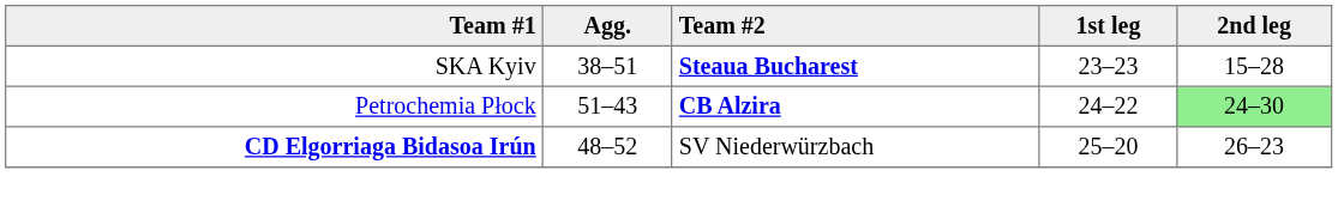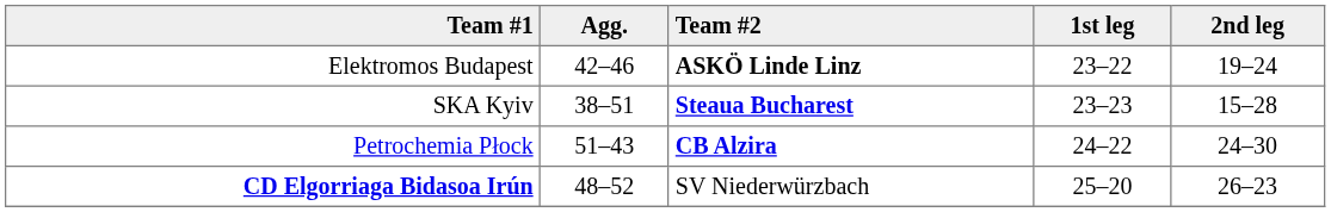 <table border=1 cellspacing=0 cellpadding=4 style="border-collapse: collapse;" width=70%>
 <tr bgcolor="efefef">
 <th align=right>Team #1</th>
 <th>Agg.</th>
 <th align=left>Team #2</th>
 <th>1st leg</th>
 <th>2nd leg</th>
+</tr>
+<tr>
+<td align=right>Elektromos Budapest </td>
+<td align=center>42–46</td>
+<td> <strong>ASKÖ Linde Linz</strong></td>
+<td align=center>23–22</td>
+<td align=center>19–24</td>
 </tr>
 <tr>
 <td align=right>SKA Kyiv </td>
 <td align=center>38–51</td>
 <td> <strong><a href='#'>Steaua Bucharest</a></strong></td>
 <td align=center>23–23</td>
 <td align=center>15–28</td>
 </tr>
 <tr>
 <td align=right><a href='#'>Petrochemia Płock</a> </td>
 <td align=center>51–43</td>
 <td> <strong><a href='#'>CB Alzira</a></strong></td>
 <td align=center>24–22</td>
-<td align=center style="background: lightgreen;">24–30</td>
+<td align=center>24–30</td>
 </tr>
 <tr>
 <td align=right><strong><a href='#'>CD Elgorriaga Bidasoa Irún</a></strong> </td>
 <td align=center>48–52</td>
 <td> SV Niederwürzbach</td>
 <td align=center>25–20</td>
 <td align=center>26–23</td>
 </tr>
 <tr>
 </tr>
 </table>
